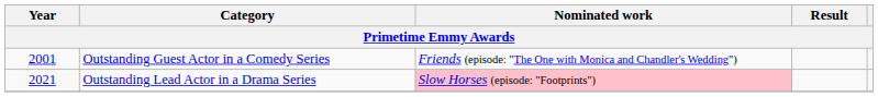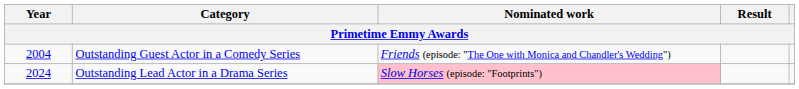 <table class=wikitable>
 <tr>
 <th scope="col" style="width:5em;">Year</th>
 <th scope="col" style="width:24em;">Category</th>
 <th scope="col" style="width:27em;">Nominated work</th>
 <th scope="col" style="width:5em;">Result</th>
 <th></th>
 </tr>
 <tr>
 <th colspan="5"><a href='#'>Primetime Emmy Awards</a></th>
 </tr>
 <tr>
-<td style="text-align:center;"><a href='#'>2001</a></td>
+<td style="text-align:center;"><a href='#'>2004</a></td>
 <td><a href='#'>Outstanding Guest Actor in a Comedy Series</a></td>
 <td><em><a href='#'>Friends</a></em> <small> (episode: "<a href='#'>The One with Monica and Chandler's Wedding</a>") </small></td>
 <td></td>
 <td style="text-align:center;"></td>
 </tr>
 <tr>
-<td style="text-align:center;"><a href='#'>2021</a></td>
+<td style="text-align:center;"><a href='#'>2024</a></td>
 <td><a href='#'>Outstanding Lead Actor in a Drama Series</a></td>
 <td style="background: pink;"><em><a href='#'>Slow Horses</a></em> <small> (episode: "Footprints") </small></td>
 <td></td>
 <td style="text-align:center;"></td>
 </tr>
 <tr>
 </tr>
 </table>
